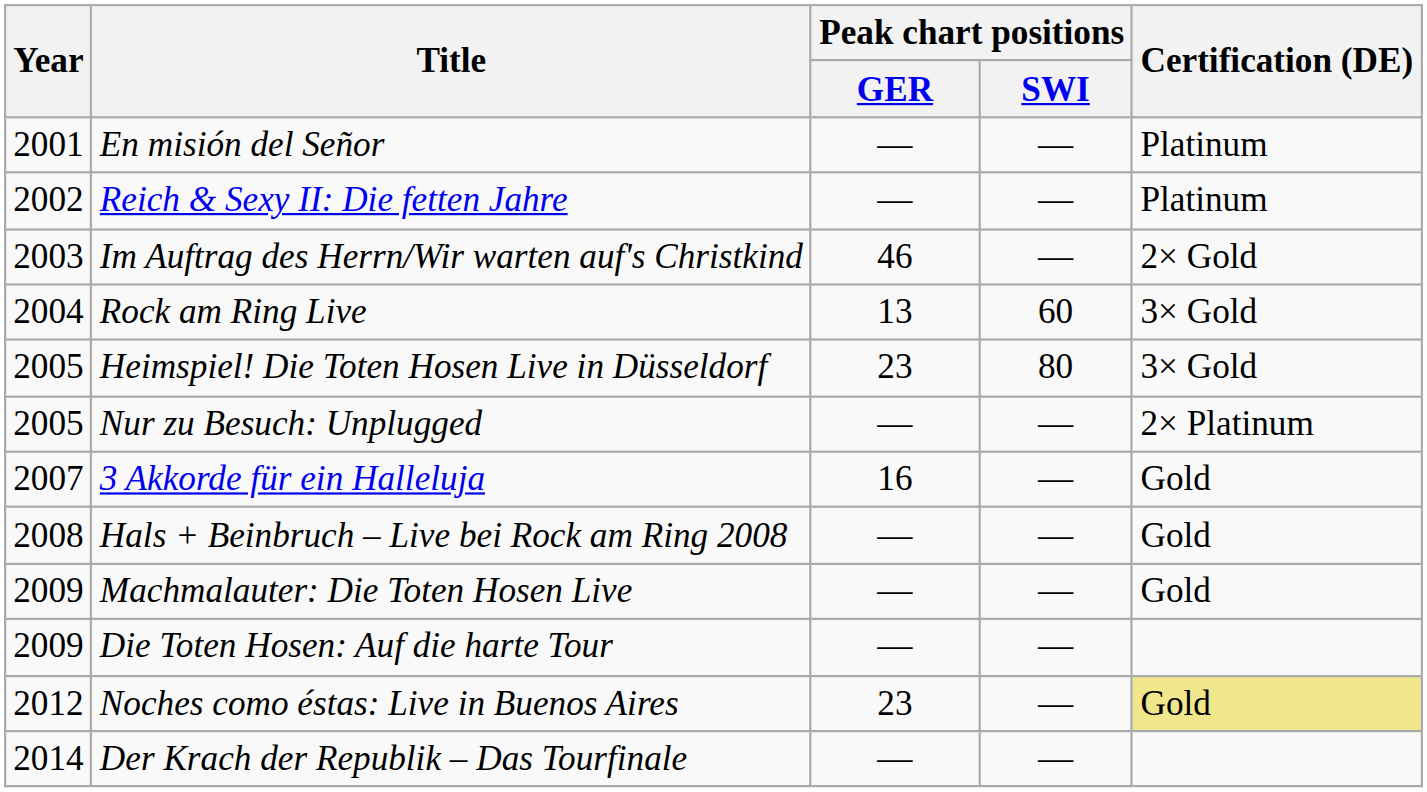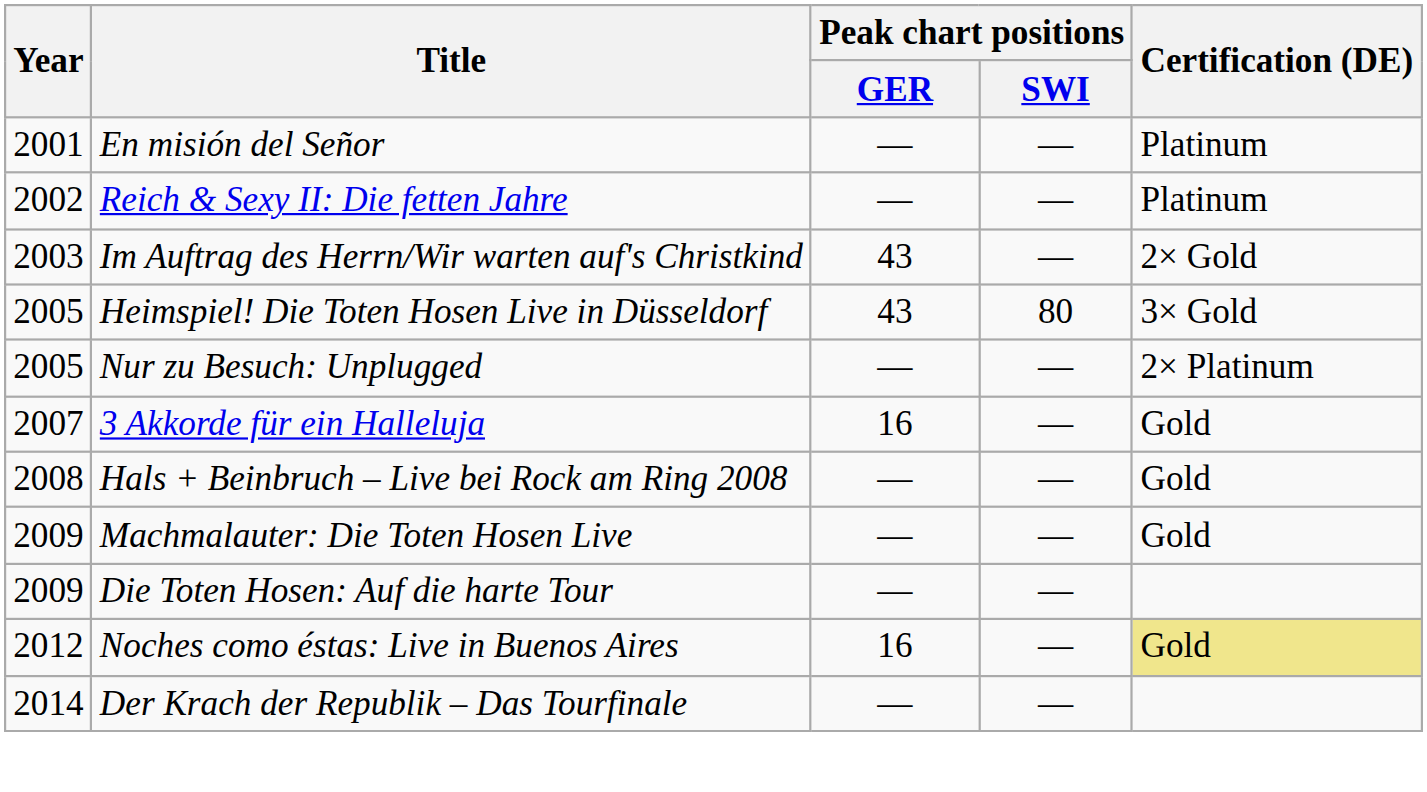 <table class="wikitable">
 <tr>
 <th scope="col" rowspan="2">Year</th>
 <th scope="col" rowspan="2">Title</th>
 <th scope="col" colspan="2">Peak chart positions</th>
 <th scope="col" rowspan="2">Certification (DE)</th>
 </tr>
 <tr>
 <th scope="col"><a href='#'>GER</a></th>
 <th scope="col"><a href='#'>SWI</a></th>
 </tr>
 <tr>
 <td>2001</td>
 <td><em>En misión del Señor</em></td>
 <td style="text-align:center;">—</td>
 <td style="text-align:center;">—</td>
 <td>Platinum</td>
 </tr>
 <tr>
 <td>2002</td>
 <td><em><a href='#'>Reich & Sexy II: Die fetten Jahre</a></em></td>
 <td style="text-align:center;">—</td>
 <td style="text-align:center;">—</td>
 <td>Platinum</td>
 </tr>
 <tr>
 <td>2003</td>
 <td><em>Im Auftrag des Herrn/Wir warten auf's Christkind</em></td>
-<td style="text-align:center;">46</td>
+<td style="text-align:center;">43</td>
 <td style="text-align:center;">—</td>
 <td>2× Gold</td>
 </tr>
 <tr>
-<td>2004</td>
-<td><em>Rock am Ring Live</em></td>
-<td style="text-align:center;">13</td>
-<td style="text-align:center;">60</td>
-<td>3× Gold</td>
-</tr>
-<tr>
 <td>2005</td>
 <td><em>Heimspiel! Die Toten Hosen Live in Düsseldorf</em></td>
-<td style="text-align:center;">23</td>
+<td style="text-align:center;">43</td>
 <td style="text-align:center;">80</td>
 <td>3× Gold</td>
 </tr>
 <tr>
 <td>2005</td>
 <td><em>Nur zu Besuch: Unplugged</em></td>
 <td style="text-align:center;">—</td>
 <td style="text-align:center;">—</td>
 <td>2× Platinum</td>
 </tr>
 <tr>
 <td>2007</td>
 <td><em><a href='#'>3 Akkorde für ein Halleluja</a></em></td>
 <td style="text-align:center;">16</td>
 <td style="text-align:center;">—</td>
 <td>Gold</td>
 </tr>
 <tr>
 <td>2008</td>
 <td><em>Hals + Beinbruch – Live bei Rock am Ring 2008</em></td>
 <td style="text-align:center;">—</td>
 <td style="text-align:center;">—</td>
 <td>Gold</td>
 </tr>
 <tr>
 <td>2009</td>
 <td><em>Machmalauter: Die Toten Hosen Live</em></td>
 <td style="text-align:center;">—</td>
 <td style="text-align:center;">—</td>
 <td>Gold</td>
 </tr>
 <tr>
 <td>2009</td>
 <td><em>Die Toten Hosen: Auf die harte Tour</em></td>
 <td style="text-align:center;">—</td>
 <td style="text-align:center;">—</td>
 <td></td>
 </tr>
 <tr>
 <td>2012</td>
 <td><em>Noches como éstas: Live in Buenos Aires</em></td>
-<td style="text-align:center;">23</td>
+<td style="text-align:center;">16</td>
 <td style="text-align:center;">—</td>
 <td style="background: khaki;">Gold</td>
 </tr>
 <tr>
 <td>2014</td>
 <td><em>Der Krach der Republik – Das Tourfinale</em></td>
 <td style="text-align:center;">—</td>
 <td style="text-align:center;">—</td>
 <td></td>
 </tr>
 </table>
